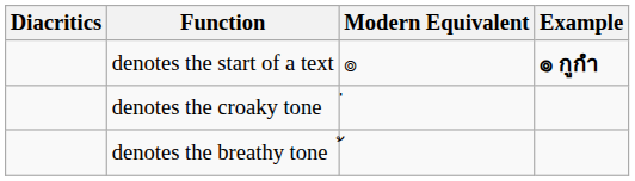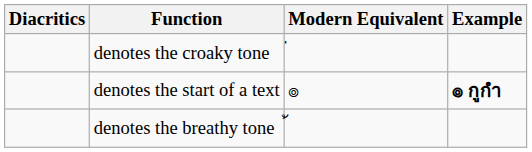 <table class="wikitable">
 <tr>
 <th>Diacritics</th>
 <th>Function</th>
 <th>Modern Equivalent</th>
 <th>Example</th>
 </tr>
 <tr>
 <td></td>
+<td>denotes the croaky tone</td>
+<td>่</td>
+<td></td>
+</tr>
+<tr>
+<td></td>
 <td>denotes the start of a text</td>
 <td>๏</td>
 <td><strong>๏ กูกำ</strong></td>
-</tr>
-<tr>
-<td></td>
-<td>denotes the croaky tone</td>
-<td>่</td>
-<td></td>
 </tr>
 <tr>
 <td></td>
 <td>denotes the breathy tone</td>
 <td>้</td>
 <td></td>
 </tr>
 </table>
